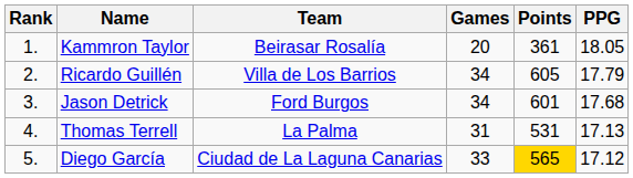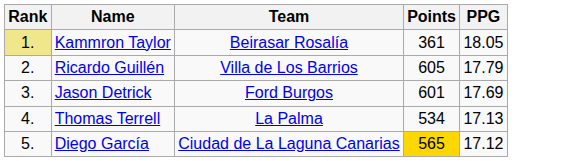 <table class="wikitable" style="text-align: center;">
 <tr>
 <th>Rank</th>
 <th>Name</th>
 <th>Team</th>
-<th>Games</th>
 <th>Points</th>
 <th width=40>PPG</th>
 </tr>
 <tr>
-<td>1.</td>
+<td style="background: khaki;">1.</td>
 <td align="left"> <a href='#'>Kammron Taylor</a></td>
 <td><a href='#'>Beirasar Rosalía</a></td>
-<td>20</td>
 <td>361</td>
 <td>18.05</td>
 </tr>
 <tr>
 <td>2.</td>
 <td align="left"> <a href='#'>Ricardo Guillén</a></td>
 <td><a href='#'>Villa de Los Barrios</a></td>
-<td>34</td>
 <td>605</td>
 <td>17.79</td>
 </tr>
 <tr>
 <td>3.</td>
 <td align="left"> <a href='#'>Jason Detrick</a></td>
 <td><a href='#'>Ford Burgos</a></td>
-<td>34</td>
 <td>601</td>
-<td>17.68</td>
+<td>17.69</td>
 </tr>
 <tr>
 <td>4.</td>
 <td align="left"> <a href='#'>Thomas Terrell</a></td>
 <td><a href='#'>La Palma</a></td>
-<td>31</td>
-<td>531</td>
+<td>534</td>
 <td>17.13</td>
 </tr>
 <tr>
 <td>5.</td>
 <td align="left"> <a href='#'>Diego García</a></td>
 <td><a href='#'>Ciudad de La Laguna Canarias</a></td>
-<td>33</td>
 <td style="background: gold;">565</td>
 <td>17.12</td>
 </tr>
 </table>
